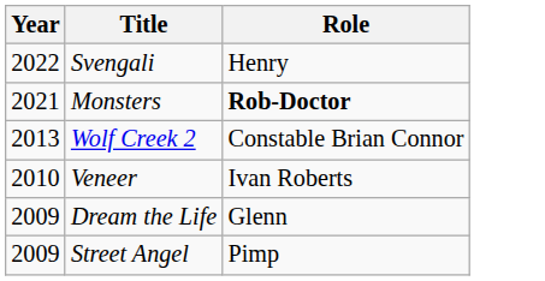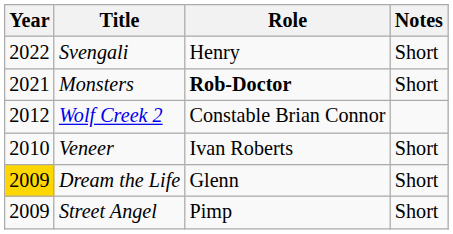 <table class="wikitable sortable">
 <tr>
 <th>Year</th>
 <th>Title</th>
 <th>Role</th>
+<th>Notes</th>
 </tr>
 <tr>
 <td>2022</td>
 <td><em>Svengali</em></td>
 <td>Henry</td>
+<td>Short</td>
 </tr>
 <tr>
 <td>2021</td>
 <td><em>Monsters</em></td>
 <td><strong>Rob-Doctor</strong></td>
+<td>Short</td>
 </tr>
 <tr>
-<td>2013</td>
+<td>2012</td>
 <td><em><a href='#'>Wolf Creek 2</a></em></td>
 <td>Constable Brian Connor</td>
+<td></td>
 </tr>
 <tr>
 <td>2010</td>
 <td><em>Veneer</em></td>
 <td>Ivan Roberts</td>
+<td>Short</td>
 </tr>
 <tr>
-<td>2009</td>
+<td style="background: gold;">2009</td>
 <td><em>Dream the Life</em></td>
 <td>Glenn</td>
+<td>Short</td>
 </tr>
 <tr>
 <td>2009</td>
 <td><em>Street Angel</em></td>
 <td>Pimp</td>
+<td>Short</td>
 </tr>
 </table>
